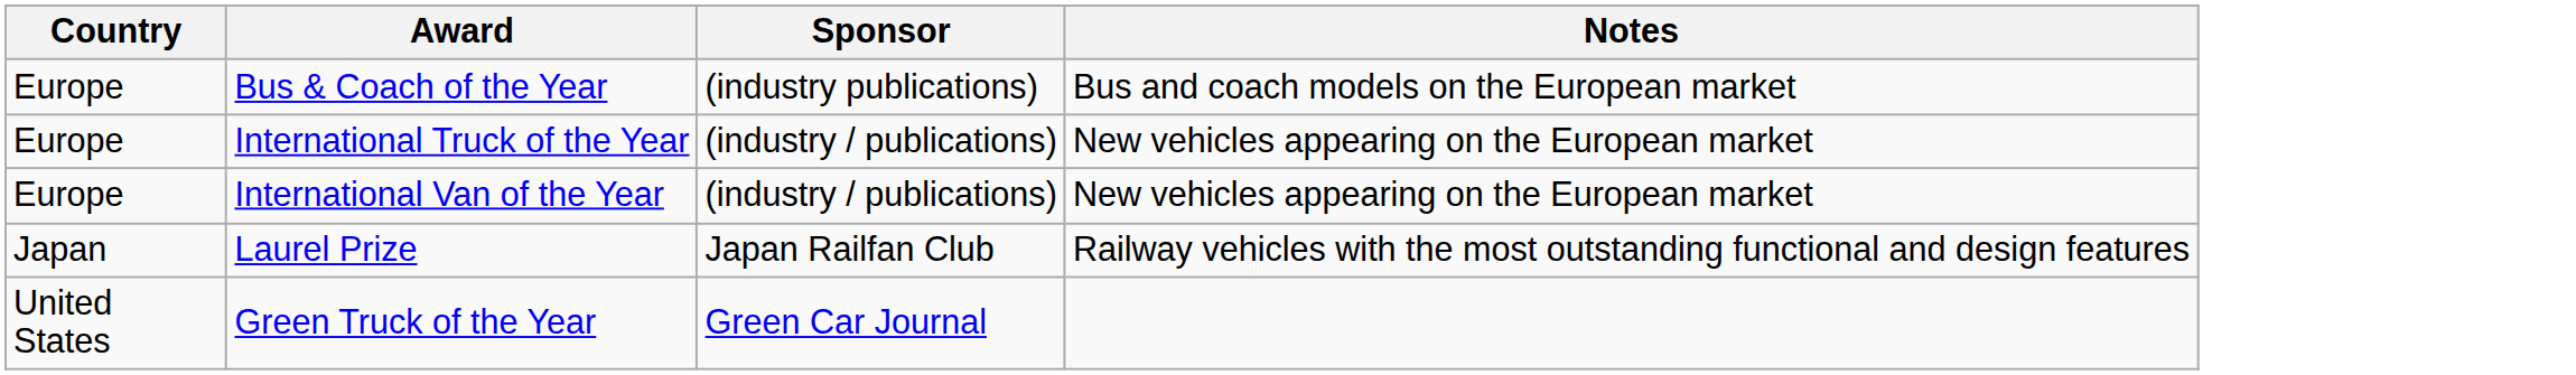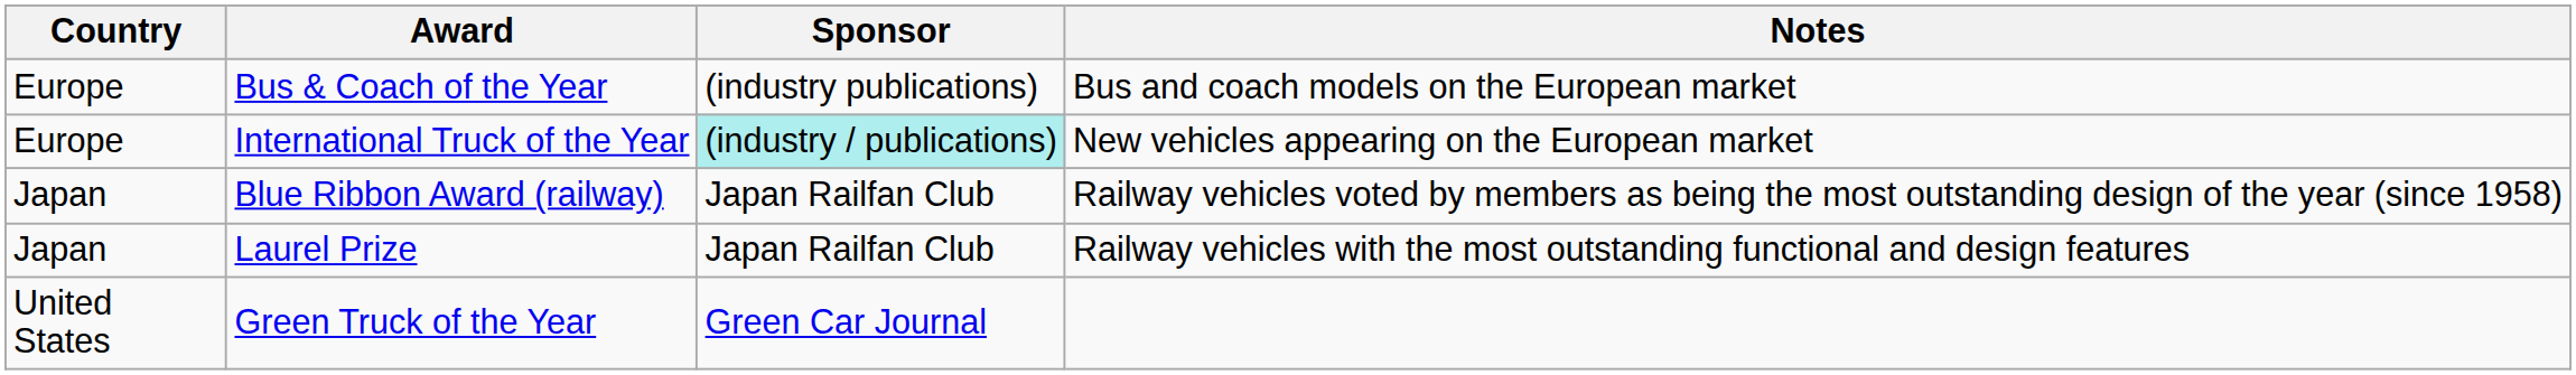 <table class="wikitable sortable">
 <tr>
 <th style="width:6em;">Country</th>
 <th>Award</th>
 <th>Sponsor</th>
 <th>Notes</th>
 </tr>
 <tr>
 <td>Europe</td>
 <td><a href='#'>Bus & Coach of the Year</a></td>
 <td>(industry publications)</td>
 <td>Bus and coach models on the European market</td>
 </tr>
 <tr>
 <td>Europe</td>
 <td><a href='#'>International Truck of the Year</a></td>
-<td>(industry / publications)</td>
+<td style="background: paleturquoise;">(industry / publications)</td>
 <td>New vehicles appearing on the European market</td>
 </tr>
 <tr>
-<td>Europe</td>
-<td><a href='#'>International Van of the Year</a></td>
-<td>(industry / publications)</td>
-<td>New vehicles appearing on the European market</td>
+<td>Japan</td>
+<td><a href='#'>Blue Ribbon Award (railway)</a></td>
+<td>Japan Railfan Club</td>
+<td>Railway vehicles voted by members as being the most outstanding design of the year (since 1958)</td>
 </tr>
 <tr>
 <td>Japan</td>
 <td><a href='#'>Laurel Prize</a></td>
 <td>Japan Railfan Club</td>
 <td>Railway vehicles with the most outstanding functional and design features</td>
 </tr>
 <tr>
 <td>United States</td>
 <td><a href='#'>Green Truck of the Year</a></td>
 <td><a href='#'>Green Car Journal</a></td>
 <td></td>
 </tr>
 </table>
